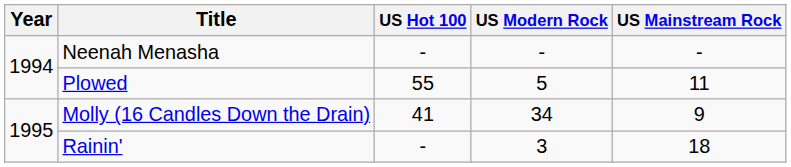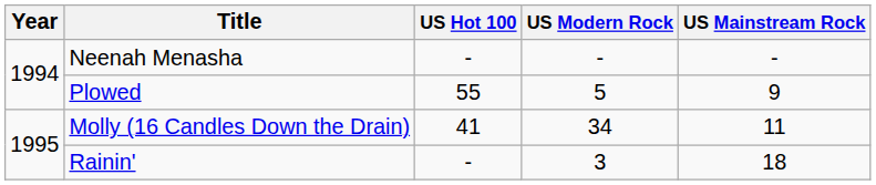 <table class="wikitable">
 <tr>
 <th>Year</th>
 <th>Title</th>
 <th><small>US <a href='#'>Hot 100</a></small></th>
 <th><small>US <a href='#'>Modern Rock</a></small></th>
 <th><small>US <a href='#'>Mainstream Rock</a></small></th>
 </tr>
 <tr>
 <td rowspan="2">1994</td>
 <td>Neenah Menasha</td>
 <td align="center">-</td>
 <td align="center">-</td>
 <td align="center">-</td>
 </tr>
 <tr>
 <td><a href='#'>Plowed</a></td>
 <td align="center">55</td>
 <td align="center">5</td>
-<td align="center">11</td>
+<td align="center">9</td>
 </tr>
 <tr>
 <td rowspan="3">1995</td>
 <td><a href='#'>Molly (16 Candles Down the Drain)</a></td>
 <td align="center">41</td>
 <td align="center">34</td>
-<td align="center">9</td>
+<td align="center">11</td>
 </tr>
 <tr>
 <td><a href='#'>Rainin'</a></td>
 <td align="center">-</td>
 <td align="center">3</td>
 <td align="center">18</td>
 </tr>
 </table>
